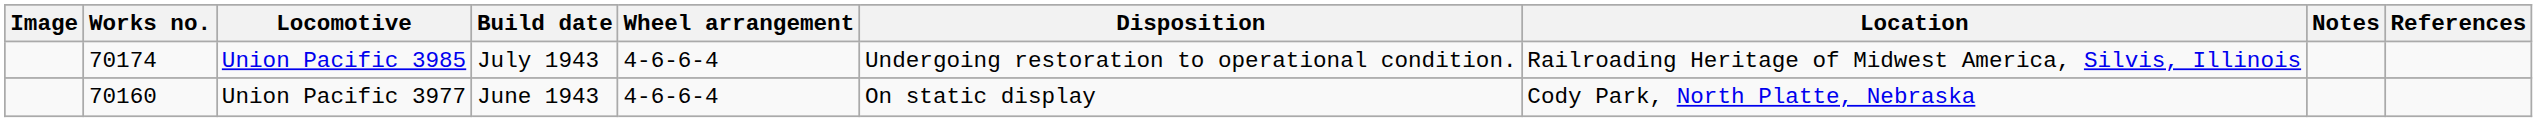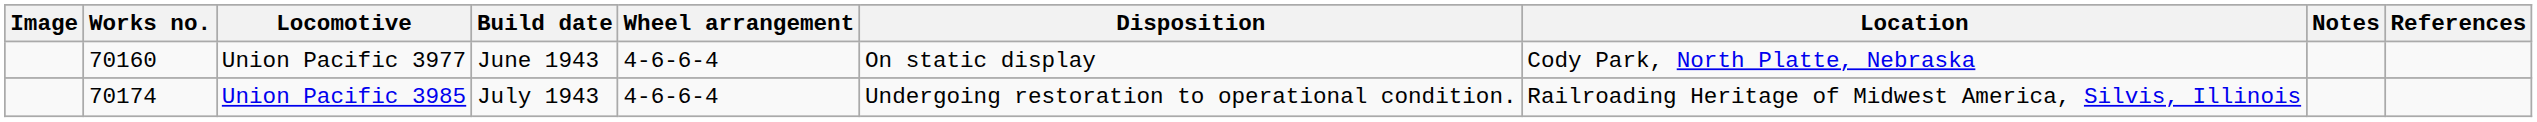 <table class="wikitable">
 <tr>
 <th>Image</th>
 <th>Works no.</th>
 <th>Locomotive</th>
 <th>Build date</th>
 <th>Wheel arrangement</th>
 <th>Disposition</th>
 <th>Location</th>
 <th>Notes</th>
 <th>References</th>
 </tr>
 <tr>
 <td></td>
+<td>70160</td>
+<td>Union Pacific 3977</td>
+<td>June 1943</td>
+<td>4-6-6-4</td>
+<td>On static display</td>
+<td>Cody Park, <a href='#'>North Platte, Nebraska</a></td>
+<td></td>
+<td></td>
+</tr>
+<tr>
+<td></td>
 <td>70174</td>
 <td><a href='#'>Union Pacific 3985</a></td>
 <td>July 1943</td>
 <td>4-6-6-4</td>
 <td>Undergoing restoration to operational condition.</td>
 <td>Railroading Heritage of Midwest America, <a href='#'>Silvis, Illinois</a></td>
 <td></td>
 <td></td>
 </tr>
-<tr>
-<td></td>
-<td>70160</td>
-<td>Union Pacific 3977</td>
-<td>June 1943</td>
-<td>4-6-6-4</td>
-<td>On static display</td>
-<td>Cody Park, <a href='#'>North Platte, Nebraska</a></td>
-<td></td>
-<td></td>
-</tr>
 </table>
